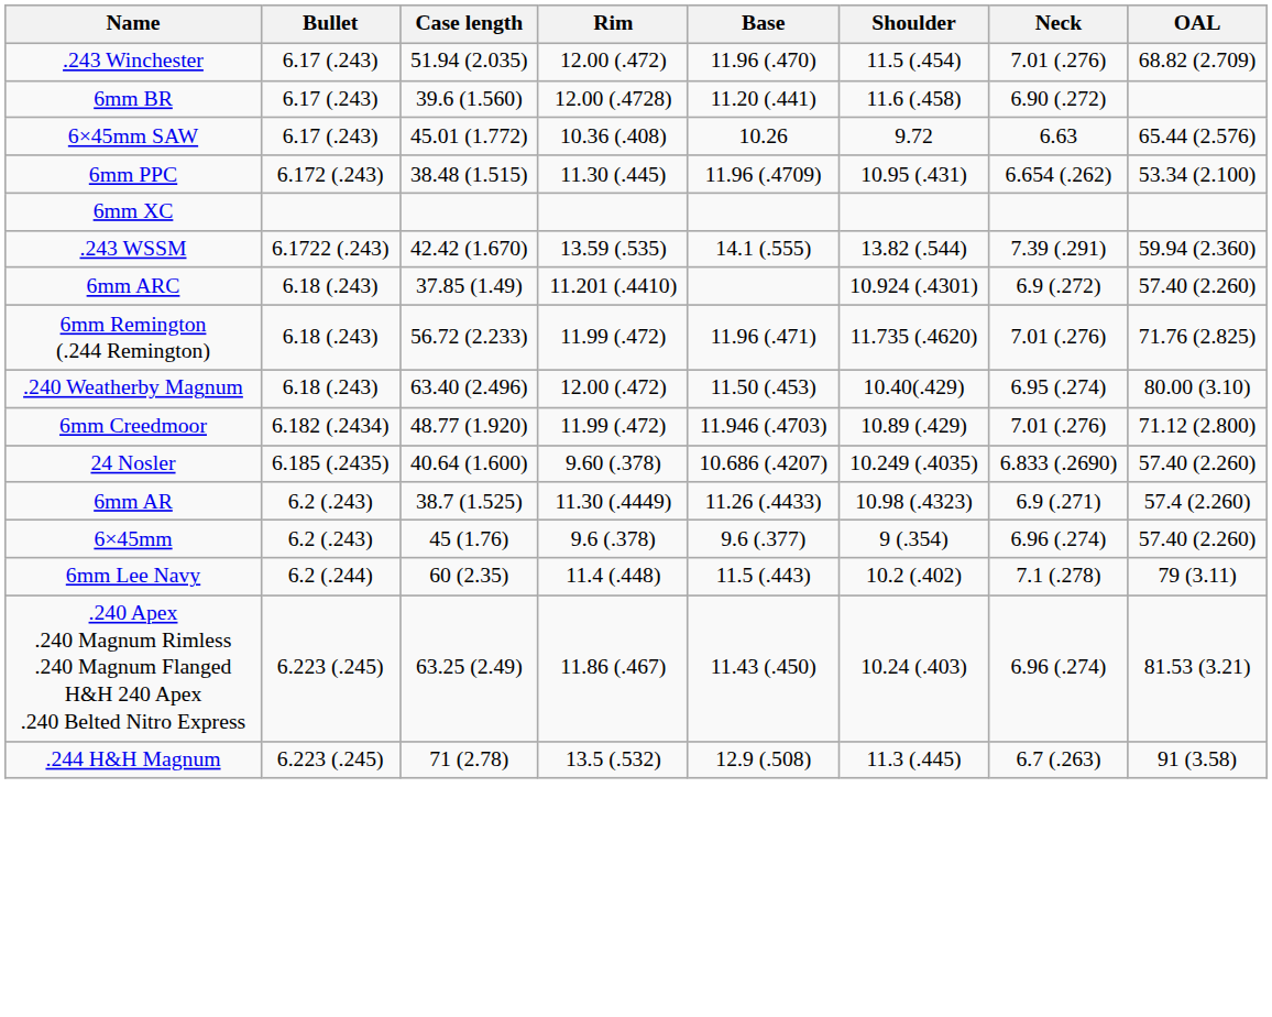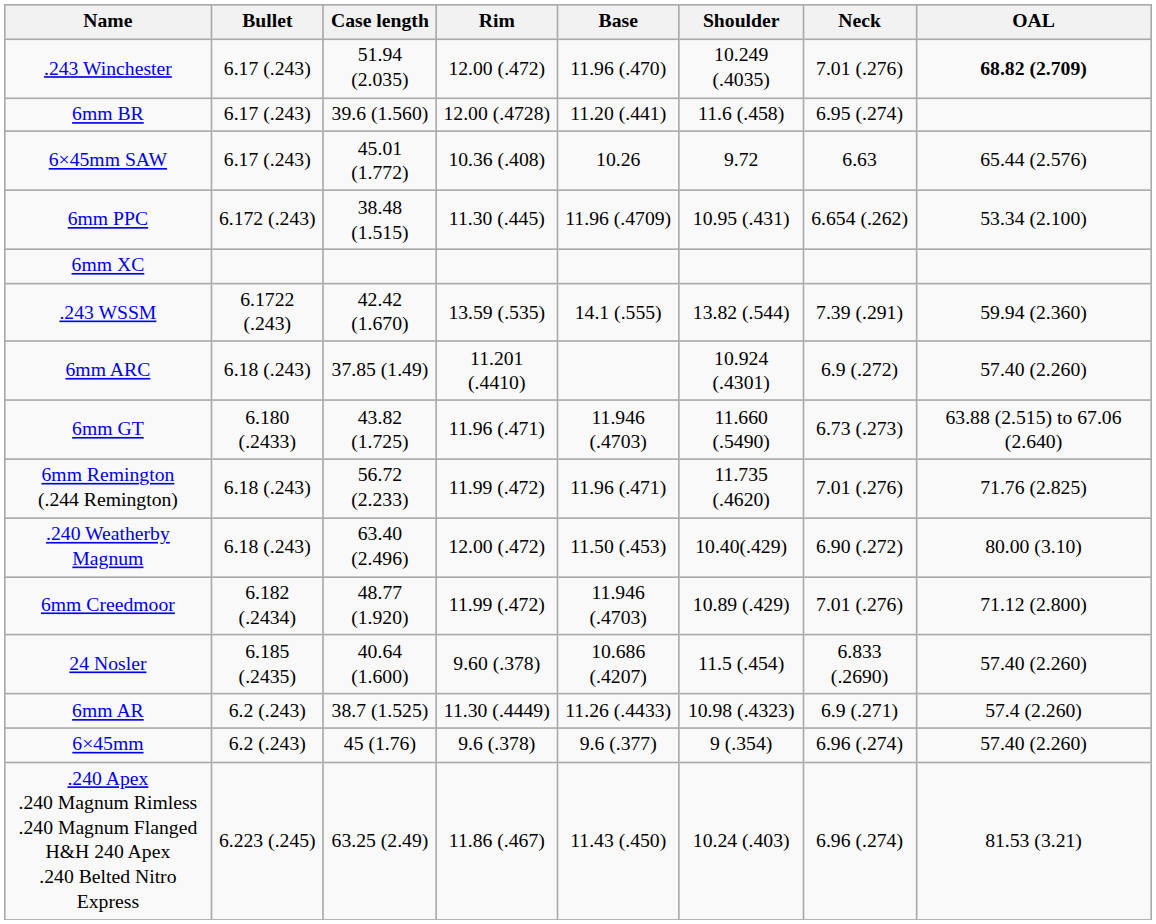 <table class="wikitable sortable" style="font-size: 9pt; width:700px; text-align:center">
 <tr>
 <th>Name</th>
 <th data-sort-type="number">Bullet</th>
 <th data-sort-type="number">Case length</th>
 <th data-sort-type="number">Rim</th>
 <th data-sort-type="number">Base</th>
 <th data-sort-type="number">Shoulder</th>
 <th data-sort-type="number">Neck</th>
 <th data-sort-type="number">OAL</th>
 </tr>
 <tr>
 <td><a href='#'>.243 Winchester</a></td>
 <td>6.17 (.243)</td>
 <td>51.94 (2.035)</td>
 <td>12.00 (.472)</td>
 <td>11.96 (.470)</td>
-<td>11.5 (.454)</td>
+<td>10.249 (.4035)</td>
 <td>7.01 (.276)</td>
-<td>68.82 (2.709)</td>
+<td><strong>68.82 (2.709)</strong></td>
 </tr>
 <tr>
 <td><a href='#'>6mm BR</a></td>
 <td>6.17 (.243)</td>
 <td>39.6 (1.560)</td>
 <td>12.00 (.4728)</td>
 <td>11.20 (.441)</td>
 <td>11.6 (.458)</td>
-<td>6.90 (.272)</td>
+<td>6.95 (.274)</td>
 <td></td>
 </tr>
 <tr>
 <td><a href='#'>6×45mm SAW</a></td>
 <td>6.17 (.243)</td>
 <td>45.01 (1.772)</td>
 <td>10.36 (.408)</td>
 <td>10.26</td>
 <td>9.72</td>
 <td>6.63</td>
 <td>65.44 (2.576)</td>
 </tr>
 <tr>
 <td><a href='#'>6mm PPC</a></td>
 <td>6.172 (.243)</td>
 <td>38.48 (1.515)</td>
 <td>11.30 (.445)</td>
 <td>11.96 (.4709)</td>
 <td>10.95 (.431)</td>
 <td>6.654 (.262)</td>
 <td>53.34 (2.100)</td>
 </tr>
 <tr>
 <td><a href='#'>6mm XC</a></td>
 <td></td>
 <td></td>
 <td></td>
 <td></td>
 <td></td>
 <td></td>
 <td></td>
 </tr>
 <tr>
 <td><a href='#'>.243 WSSM</a></td>
 <td>6.1722 (.243)</td>
 <td>42.42 (1.670)</td>
 <td>13.59 (.535)</td>
 <td>14.1 (.555)</td>
 <td>13.82 (.544)</td>
 <td>7.39 (.291)</td>
 <td>59.94 (2.360)</td>
 </tr>
 <tr>
 <td><a href='#'>6mm ARC</a></td>
 <td>6.18 (.243)</td>
 <td>37.85 (1.49)</td>
 <td>11.201 (.4410)</td>
 <td></td>
 <td>10.924 (.4301)</td>
 <td>6.9 (.272)</td>
 <td>57.40 (2.260)</td>
 </tr>
 <tr>
+<td><a href='#'>6mm GT</a></td>
+<td>6.180 (.2433)</td>
+<td>43.82 (1.725)</td>
+<td>11.96 (.471)</td>
+<td>11.946 (.4703)</td>
+<td>11.660 (.5490)</td>
+<td>6.73 (.273)</td>
+<td>63.88 (2.515) to 67.06 (2.640)</td>
+</tr>
+<tr>
 <td><a href='#'>6mm Remington</a> <br>(.244 Remington)</td>
 <td>6.18 (.243)</td>
 <td>56.72 (2.233)</td>
 <td>11.99 (.472)</td>
 <td>11.96 (.471)</td>
 <td>11.735 (.4620)</td>
 <td>7.01 (.276)</td>
 <td>71.76 (2.825)</td>
 </tr>
 <tr>
 <td><a href='#'>.240 Weatherby Magnum</a></td>
 <td>6.18 (.243)</td>
 <td>63.40 (2.496)</td>
 <td>12.00 (.472)</td>
 <td>11.50 (.453)</td>
 <td>10.40(.429)</td>
-<td>6.95 (.274)</td>
+<td>6.90 (.272)</td>
 <td>80.00 (3.10)</td>
 </tr>
 <tr>
 <td><a href='#'>6mm Creedmoor</a></td>
 <td>6.182 (.2434)</td>
 <td>48.77 (1.920)</td>
 <td>11.99 (.472)</td>
 <td>11.946 (.4703)</td>
 <td>10.89 (.429)</td>
 <td>7.01 (.276)</td>
 <td>71.12 (2.800)</td>
 </tr>
 <tr>
 <td><a href='#'>24 Nosler</a></td>
 <td>6.185 (.2435)</td>
 <td>40.64 (1.600)</td>
 <td>9.60 (.378)</td>
 <td>10.686 (.4207)</td>
-<td>10.249 (.4035)</td>
+<td>11.5 (.454)</td>
 <td>6.833 (.2690)</td>
 <td>57.40 (2.260)</td>
 </tr>
 <tr>
 <td><a href='#'>6mm AR</a></td>
 <td>6.2 (.243)</td>
 <td>38.7 (1.525)</td>
 <td>11.30 (.4449)</td>
 <td>11.26 (.4433)</td>
 <td>10.98 (.4323)</td>
 <td>6.9 (.271)</td>
 <td>57.4 (2.260)</td>
 </tr>
 <tr>
 <td><a href='#'>6×45mm</a></td>
 <td>6.2 (.243)</td>
 <td>45 (1.76)</td>
 <td>9.6 (.378)</td>
 <td>9.6 (.377)</td>
 <td>9 (.354)</td>
 <td>6.96 (.274)</td>
 <td>57.40 (2.260)</td>
 </tr>
 <tr>
-<td><a href='#'>6mm Lee Navy</a></td>
-<td>6.2 (.244)</td>
-<td>60 (2.35)</td>
-<td>11.4 (.448)</td>
-<td>11.5 (.443)</td>
-<td>10.2 (.402)</td>
-<td>7.1 (.278)</td>
-<td>79 (3.11)</td>
-</tr>
-<tr>
 <td><a href='#'>.240 Apex</a><br> .240 Magnum Rimless<br> .240 Magnum Flanged<br> H&H 240 Apex<br>.240 Belted Nitro Express</td>
 <td>6.223 (.245)</td>
 <td>63.25 (2.49)</td>
 <td>11.86 (.467)</td>
 <td>11.43 (.450)</td>
 <td>10.24 (.403)</td>
 <td>6.96 (.274)</td>
 <td>81.53 (3.21)</td>
 </tr>
-<tr>
-<td><a href='#'>.244 H&H Magnum</a></td>
-<td>6.223 (.245)</td>
-<td>71 (2.78)</td>
-<td>13.5 (.532)</td>
-<td>12.9 (.508)</td>
-<td>11.3 (.445)</td>
-<td>6.7 (.263)</td>
-<td>91 (3.58)<br></td>
-</tr>
 </table>
